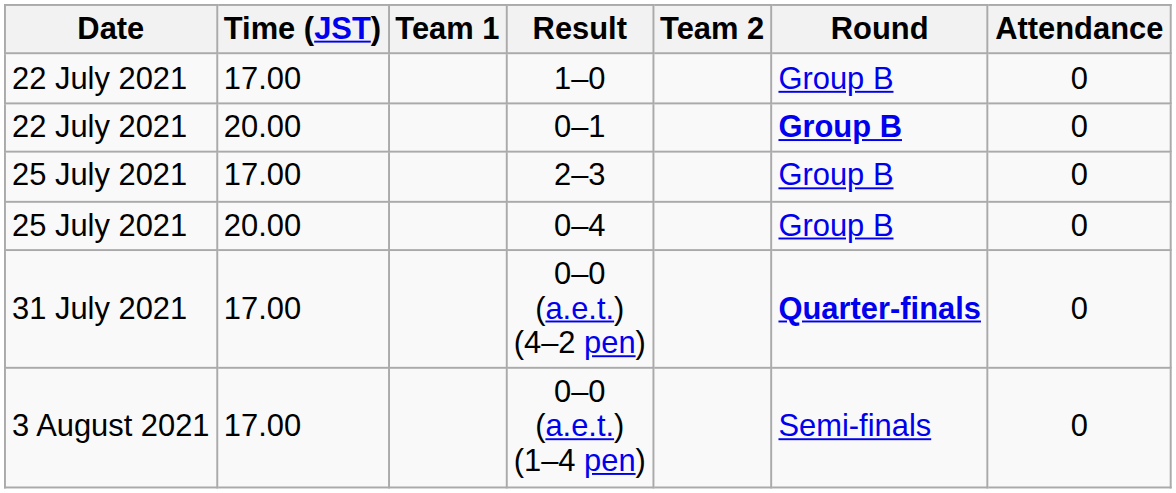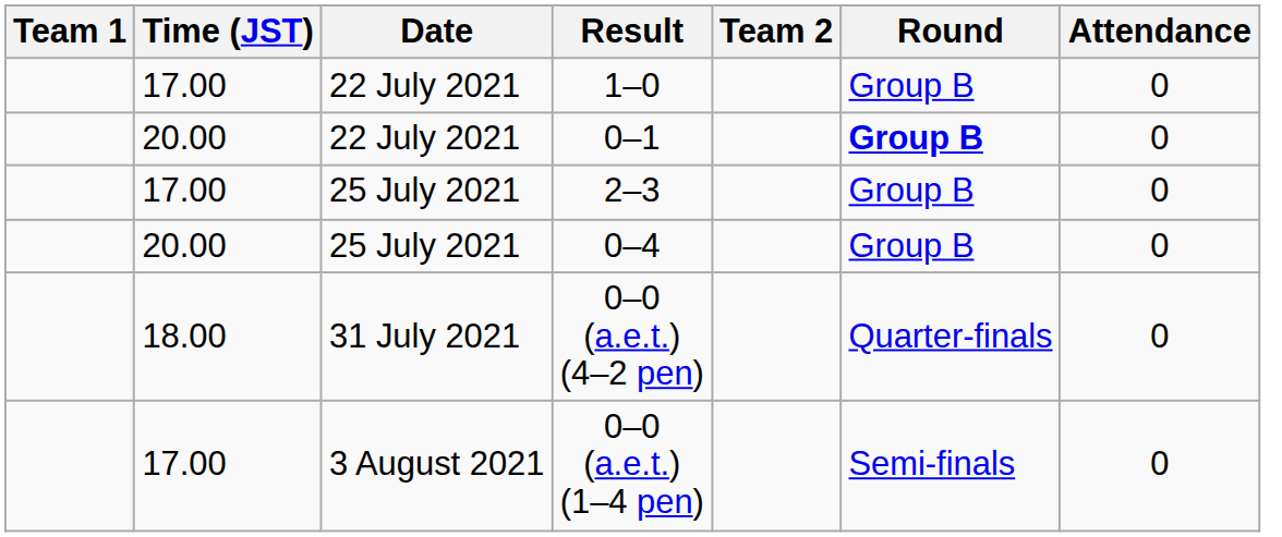 <table class="wikitable">
 <tr>
+<th>Team 1</th>
+<th>Time (<a href='#'>JST</a>)</th>
 <th>Date</th>
-<th>Time (<a href='#'>JST</a>)</th>
-<th>Team 1</th>
 <th>Result</th>
 <th>Team 2</th>
 <th>Round</th>
 <th>Attendance</th>
 </tr>
 <tr>
+<td></td>
+<td>17.00</td>
 <td>22 July 2021</td>
-<td>17.00</td>
-<td></td>
 <td style="text-align:center;">1–0</td>
 <td></td>
 <td><a href='#'>Group B</a></td>
 <td style="text-align:center;">0</td>
 </tr>
 <tr>
+<td></td>
+<td>20.00</td>
 <td>22 July 2021</td>
-<td>20.00</td>
-<td></td>
 <td style="text-align:center;">0–1</td>
 <td></td>
 <td><strong><a href='#'>Group B</a></strong></td>
 <td style="text-align:center;">0</td>
 </tr>
 <tr>
+<td></td>
+<td>17.00</td>
 <td>25 July 2021</td>
-<td>17.00</td>
-<td></td>
 <td style="text-align:center;">2–3</td>
 <td></td>
 <td><a href='#'>Group B</a></td>
 <td style="text-align:center;">0</td>
 </tr>
 <tr>
+<td></td>
+<td>20.00</td>
 <td>25 July 2021</td>
-<td>20.00</td>
-<td></td>
 <td style="text-align:center;">0–4</td>
 <td></td>
 <td><a href='#'>Group B</a></td>
 <td style="text-align:center;">0</td>
 </tr>
 <tr>
+<td></td>
+<td>18.00</td>
 <td>31 July 2021</td>
-<td>17.00</td>
-<td></td>
 <td style="text-align:center;">0–0<br>(<a href='#'>a.e.t.</a>)<br>(4–2 <a href='#'>pen</a>)</td>
 <td></td>
-<td><strong><a href='#'>Quarter-finals</a></strong></td>
+<td><a href='#'>Quarter-finals</a></td>
 <td style="text-align:center;">0</td>
 </tr>
 <tr>
+<td></td>
+<td>17.00</td>
 <td>3 August 2021</td>
-<td>17.00</td>
-<td></td>
 <td style="text-align:center;">0–0<br>(<a href='#'>a.e.t.</a>)<br>(1–4 <a href='#'>pen</a>)</td>
 <td></td>
 <td><a href='#'>Semi-finals</a></td>
 <td style="text-align:center;">0</td>
 </tr>
 </table>
